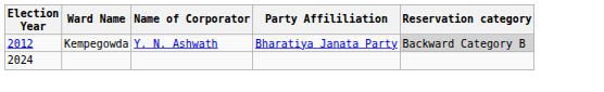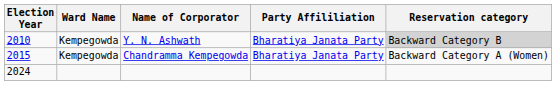 <table class="wikitable sortable">
 <tr>
 <th>Election<br> Year</th>
 <th>Ward Name</th>
 <th>Name of Corporator</th>
 <th>Party Affililiation</th>
 <th>Reservation category</th>
 </tr>
 <tr>
-<td><a href='#'>2012</a></td>
+<td><a href='#'>2010</a></td>
 <td>Kempegowda</td>
 <td><a href='#'>Y. N. Ashwath</a></td>
 <td><a href='#'>Bharatiya Janata Party</a></td>
 <td style="background: lightgrey;">Backward Category B</td>
+</tr>
+<tr>
+<td><a href='#'>2015</a></td>
+<td>Kempegowda</td>
+<td><a href='#'>Chandramma Kempegowda</a></td>
+<td><a href='#'>Bharatiya Janata Party</a></td>
+<td>Backward Category A (Women)</td>
 </tr>
 <tr>
 <td>2024</td>
 <td></td>
 <td></td>
 <td></td>
 <td></td>
 </tr>
 </table>
